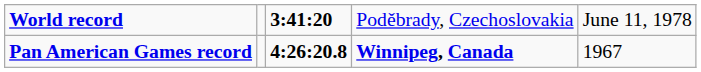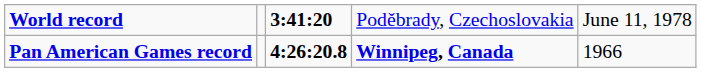 <table class="wikitable">
 <tr>
 <td><strong><a href='#'>World record</a></strong></td>
 <td></td>
 <td><strong>3:41:20</strong></td>
 <td><a href='#'>Poděbrady</a>, <a href='#'>Czechoslovakia</a></td>
 <td>June 11, 1978</td>
 </tr>
 <tr>
 <td><strong><a href='#'>Pan American Games record</a></strong></td>
 <td></td>
 <td><strong>4:26:20.8</strong></td>
 <td><strong><a href='#'>Winnipeg</a>, <a href='#'>Canada</a></strong></td>
-<td>1967</td>
+<td>1966</td>
 </tr>
 </table>
